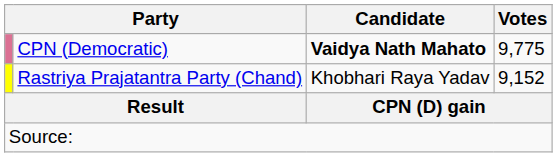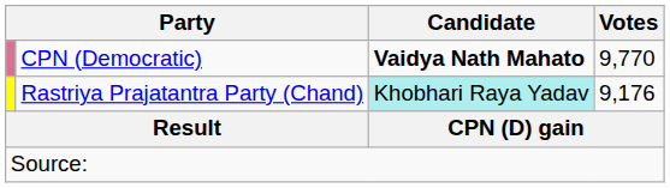 <table class="wikitable">
 <tr>
 <th colspan="2">Party</th>
 <th>Candidate</th>
 <th>Votes</th>
 </tr>
 <tr>
 <td style="background-color:palevioletred"></td>
 <td><a href='#'>CPN (Democratic)</a></td>
 <td><strong>Vaidya Nath Mahato</strong></td>
-<td>9,775</td>
+<td>9,770</td>
 </tr>
 <tr>
 <td style="background-color:yellow"></td>
 <td><a href='#'>Rastriya Prajatantra Party (Chand)</a></td>
-<td>Khobhari Raya Yadav</td>
-<td>9,152</td>
+<td style="background: paleturquoise;">Khobhari Raya Yadav</td>
+<td>9,176</td>
 </tr>
 <tr>
 <th colspan="2">Result</th>
 <th colspan="2">CPN (D) gain</th>
 </tr>
 <tr>
 <td colspan="4">Source: </td>
 </tr>
 </table>
